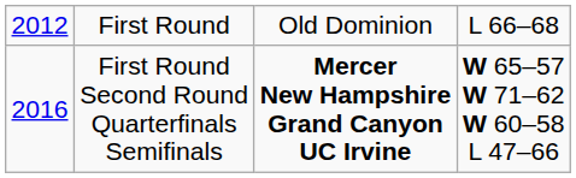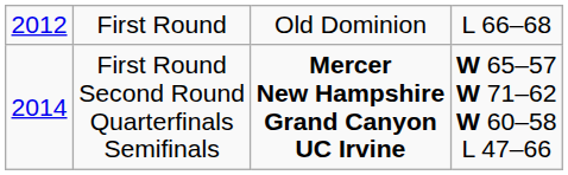 <table class="wikitable">
 <tr align="center">
 <td><a href='#'>2012</a></td>
 <td>First Round</td>
 <td>Old Dominion</td>
 <td>L 66–68</td>
 </tr>
 <tr align="center">
-<td><a href='#'>2016</a></td>
+<td><a href='#'>2014</a></td>
 <td>First Round<br>Second Round<br>Quarterfinals<br>Semifinals</td>
 <td><strong>Mercer<br>New Hampshire<br>Grand Canyon<br>UC Irvine</strong></td>
 <td><strong>W</strong> 65–57<br><strong>W</strong> 71–62<br><strong>W</strong> 60–58<br>L 47–66</td>
 </tr>
 </table>
